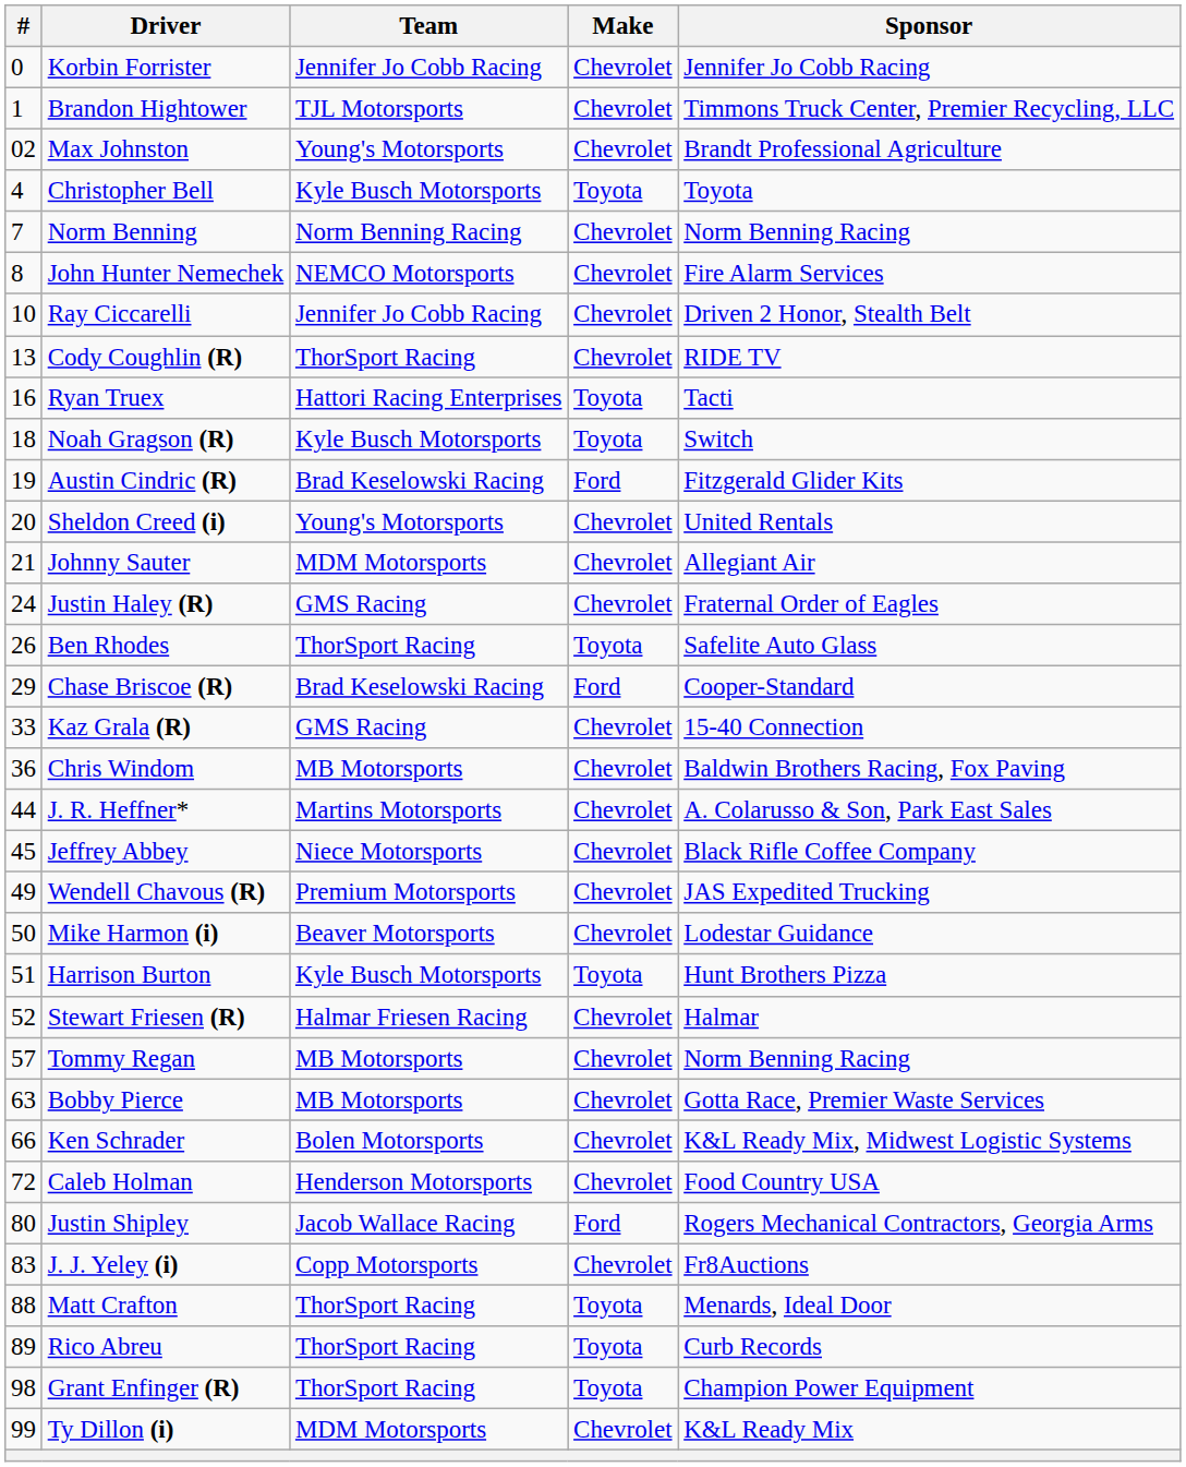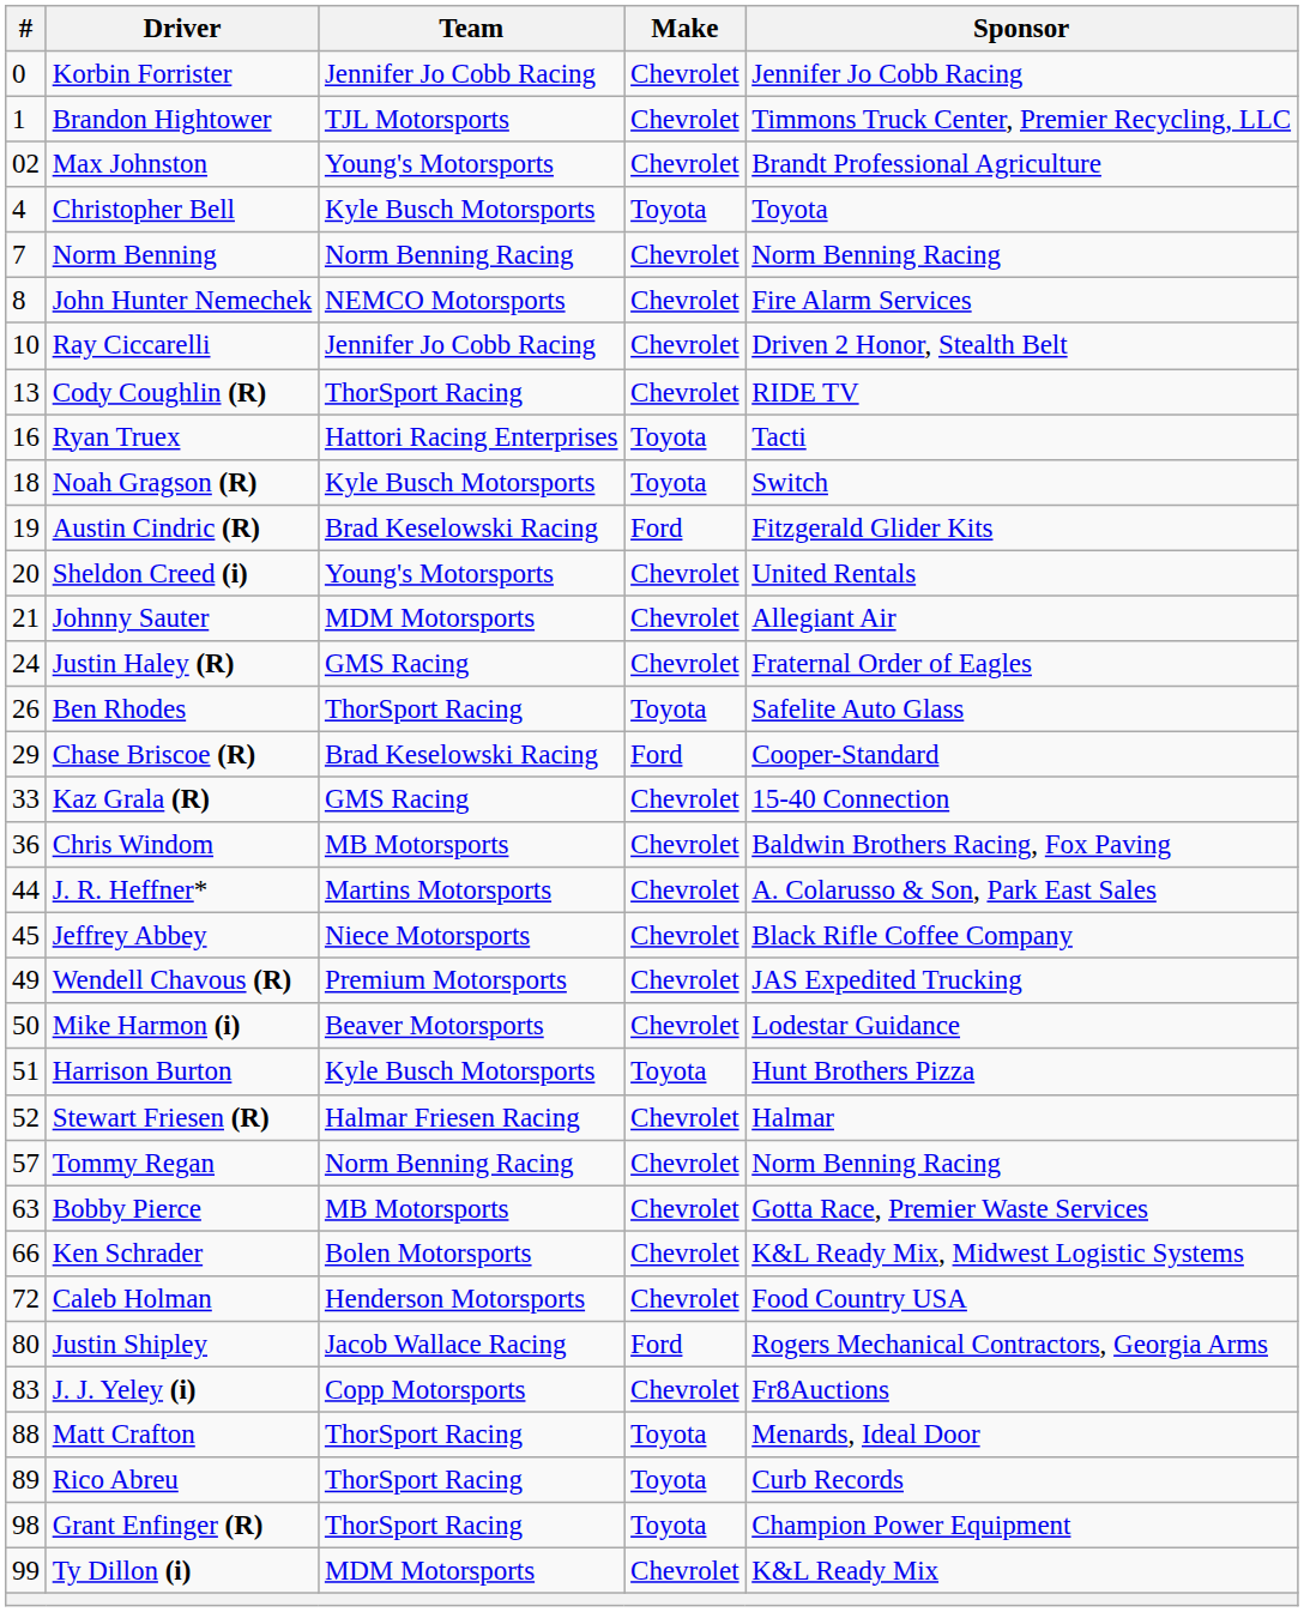 <table class="wikitable" style="font-size:95%">
 <tr>
 <th>#</th>
 <th>Driver</th>
 <th>Team</th>
 <th>Make</th>
 <th>Sponsor</th>
 </tr>
 <tr>
 <td>0</td>
 <td><a href='#'>Korbin Forrister</a></td>
 <td><a href='#'>Jennifer Jo Cobb Racing</a></td>
 <td><a href='#'>Chevrolet</a></td>
 <td><a href='#'>Jennifer Jo Cobb Racing</a></td>
 </tr>
 <tr>
 <td>1</td>
 <td><a href='#'>Brandon Hightower</a></td>
 <td><a href='#'>TJL Motorsports</a></td>
 <td><a href='#'>Chevrolet</a></td>
 <td><a href='#'>Timmons Truck Center</a>, <a href='#'>Premier Recycling, LLC</a></td>
 </tr>
 <tr>
 <td>02</td>
 <td><a href='#'>Max Johnston</a></td>
 <td><a href='#'>Young's Motorsports</a></td>
 <td><a href='#'>Chevrolet</a></td>
 <td><a href='#'>Brandt Professional Agriculture</a></td>
 </tr>
 <tr>
 <td>4</td>
 <td><a href='#'>Christopher Bell</a></td>
 <td><a href='#'>Kyle Busch Motorsports</a></td>
 <td><a href='#'>Toyota</a></td>
 <td><a href='#'>Toyota</a></td>
 </tr>
 <tr>
 <td>7</td>
 <td><a href='#'>Norm Benning</a></td>
 <td><a href='#'>Norm Benning Racing</a></td>
 <td><a href='#'>Chevrolet</a></td>
 <td><a href='#'>Norm Benning Racing</a></td>
 </tr>
 <tr>
 <td>8</td>
 <td><a href='#'>John Hunter Nemechek</a></td>
 <td><a href='#'>NEMCO Motorsports</a></td>
 <td><a href='#'>Chevrolet</a></td>
 <td><a href='#'>Fire Alarm Services</a></td>
 </tr>
 <tr>
 <td>10</td>
 <td><a href='#'>Ray Ciccarelli</a></td>
 <td><a href='#'>Jennifer Jo Cobb Racing</a></td>
 <td><a href='#'>Chevrolet</a></td>
 <td><a href='#'>Driven 2 Honor</a>, <a href='#'>Stealth Belt</a></td>
 </tr>
 <tr>
 <td>13</td>
 <td><a href='#'>Cody Coughlin</a> <strong>(R)</strong></td>
 <td><a href='#'>ThorSport Racing</a></td>
 <td><a href='#'>Chevrolet</a></td>
 <td><a href='#'>RIDE TV</a></td>
 </tr>
 <tr>
 <td>16</td>
 <td><a href='#'>Ryan Truex</a></td>
 <td><a href='#'>Hattori Racing Enterprises</a></td>
 <td><a href='#'>Toyota</a></td>
 <td><a href='#'>Tacti</a></td>
 </tr>
 <tr>
 <td>18</td>
 <td><a href='#'>Noah Gragson</a> <strong>(R)</strong></td>
 <td><a href='#'>Kyle Busch Motorsports</a></td>
 <td><a href='#'>Toyota</a></td>
 <td><a href='#'>Switch</a></td>
 </tr>
 <tr>
 <td>19</td>
 <td><a href='#'>Austin Cindric</a> <strong>(R)</strong></td>
 <td><a href='#'>Brad Keselowski Racing</a></td>
 <td><a href='#'>Ford</a></td>
 <td><a href='#'>Fitzgerald Glider Kits</a></td>
 </tr>
 <tr>
 <td>20</td>
 <td><a href='#'>Sheldon Creed</a> <strong>(i)</strong></td>
 <td><a href='#'>Young's Motorsports</a></td>
 <td><a href='#'>Chevrolet</a></td>
 <td><a href='#'>United Rentals</a></td>
 </tr>
 <tr>
 <td>21</td>
 <td><a href='#'>Johnny Sauter</a></td>
 <td><a href='#'>MDM Motorsports</a></td>
 <td><a href='#'>Chevrolet</a></td>
 <td><a href='#'>Allegiant Air</a></td>
 </tr>
 <tr>
 <td>24</td>
 <td><a href='#'>Justin Haley</a> <strong>(R)</strong></td>
 <td><a href='#'>GMS Racing</a></td>
 <td><a href='#'>Chevrolet</a></td>
 <td><a href='#'>Fraternal Order of Eagles</a></td>
 </tr>
 <tr>
 <td>26</td>
 <td><a href='#'>Ben Rhodes</a></td>
 <td><a href='#'>ThorSport Racing</a></td>
 <td><a href='#'>Toyota</a></td>
 <td><a href='#'>Safelite Auto Glass</a></td>
 </tr>
 <tr>
 <td>29</td>
 <td><a href='#'>Chase Briscoe</a> <strong>(R)</strong></td>
 <td><a href='#'>Brad Keselowski Racing</a></td>
 <td><a href='#'>Ford</a></td>
 <td><a href='#'>Cooper-Standard</a></td>
 </tr>
 <tr>
 <td>33</td>
 <td><a href='#'>Kaz Grala</a> <strong>(R)</strong></td>
 <td><a href='#'>GMS Racing</a></td>
 <td><a href='#'>Chevrolet</a></td>
 <td><a href='#'>15-40 Connection</a></td>
 </tr>
 <tr>
 <td>36</td>
 <td><a href='#'>Chris Windom</a></td>
 <td><a href='#'>MB Motorsports</a></td>
 <td><a href='#'>Chevrolet</a></td>
 <td><a href='#'>Baldwin Brothers Racing</a>, <a href='#'>Fox Paving</a></td>
 </tr>
 <tr>
 <td>44</td>
 <td><a href='#'>J. R. Heffner</a>*</td>
 <td><a href='#'>Martins Motorsports</a></td>
 <td><a href='#'>Chevrolet</a></td>
 <td><a href='#'>A. Colarusso & Son</a>, <a href='#'>Park East Sales</a></td>
 </tr>
 <tr>
 <td>45</td>
 <td><a href='#'>Jeffrey Abbey</a></td>
 <td><a href='#'>Niece Motorsports</a></td>
 <td><a href='#'>Chevrolet</a></td>
 <td><a href='#'>Black Rifle Coffee Company</a></td>
 </tr>
 <tr>
 <td>49</td>
 <td><a href='#'>Wendell Chavous</a> <strong>(R)</strong></td>
 <td><a href='#'>Premium Motorsports</a></td>
 <td><a href='#'>Chevrolet</a></td>
 <td><a href='#'>JAS Expedited Trucking</a></td>
 </tr>
 <tr>
 <td>50</td>
 <td><a href='#'>Mike Harmon</a> <strong>(i)</strong></td>
 <td><a href='#'>Beaver Motorsports</a></td>
 <td><a href='#'>Chevrolet</a></td>
 <td><a href='#'>Lodestar Guidance</a></td>
 </tr>
 <tr>
 <td>51</td>
 <td><a href='#'>Harrison Burton</a></td>
 <td><a href='#'>Kyle Busch Motorsports</a></td>
 <td><a href='#'>Toyota</a></td>
 <td><a href='#'>Hunt Brothers Pizza</a></td>
 </tr>
 <tr>
 <td>52</td>
 <td><a href='#'>Stewart Friesen</a> <strong>(R)</strong></td>
 <td><a href='#'>Halmar Friesen Racing</a></td>
 <td><a href='#'>Chevrolet</a></td>
 <td><a href='#'>Halmar</a></td>
 </tr>
 <tr>
 <td>57</td>
 <td><a href='#'>Tommy Regan</a></td>
-<td><a href='#'>MB Motorsports</a></td>
+<td><a href='#'>Norm Benning Racing</a></td>
 <td><a href='#'>Chevrolet</a></td>
 <td><a href='#'>Norm Benning Racing</a></td>
 </tr>
 <tr>
 <td>63</td>
 <td><a href='#'>Bobby Pierce</a></td>
 <td><a href='#'>MB Motorsports</a></td>
 <td><a href='#'>Chevrolet</a></td>
 <td><a href='#'>Gotta Race</a>, <a href='#'>Premier Waste Services</a></td>
 </tr>
 <tr>
 <td>66</td>
 <td><a href='#'>Ken Schrader</a></td>
 <td><a href='#'>Bolen Motorsports</a></td>
 <td><a href='#'>Chevrolet</a></td>
 <td><a href='#'>K&L Ready Mix</a>, <a href='#'>Midwest Logistic Systems</a></td>
 </tr>
 <tr>
 <td>72</td>
 <td><a href='#'>Caleb Holman</a></td>
 <td><a href='#'>Henderson Motorsports</a></td>
 <td><a href='#'>Chevrolet</a></td>
 <td><a href='#'>Food Country USA</a></td>
 </tr>
 <tr>
 <td>80</td>
 <td><a href='#'>Justin Shipley</a></td>
 <td><a href='#'>Jacob Wallace Racing</a></td>
 <td><a href='#'>Ford</a></td>
 <td><a href='#'>Rogers Mechanical Contractors</a>, <a href='#'>Georgia Arms</a></td>
 </tr>
 <tr>
 <td>83</td>
 <td><a href='#'>J. J. Yeley</a> <strong>(i)</strong></td>
 <td><a href='#'>Copp Motorsports</a></td>
 <td><a href='#'>Chevrolet</a></td>
 <td><a href='#'>Fr8Auctions</a></td>
 </tr>
 <tr>
 <td>88</td>
 <td><a href='#'>Matt Crafton</a></td>
 <td><a href='#'>ThorSport Racing</a></td>
 <td><a href='#'>Toyota</a></td>
 <td><a href='#'>Menards</a>, <a href='#'>Ideal Door</a></td>
 </tr>
 <tr>
 <td>89</td>
 <td><a href='#'>Rico Abreu</a></td>
 <td><a href='#'>ThorSport Racing</a></td>
 <td><a href='#'>Toyota</a></td>
 <td><a href='#'>Curb Records</a></td>
 </tr>
 <tr>
 <td>98</td>
 <td><a href='#'>Grant Enfinger</a> <strong>(R)</strong></td>
 <td><a href='#'>ThorSport Racing</a></td>
 <td><a href='#'>Toyota</a></td>
 <td><a href='#'>Champion Power Equipment</a></td>
 </tr>
 <tr>
 <td>99</td>
 <td><a href='#'>Ty Dillon</a> <strong>(i)</strong></td>
 <td><a href='#'>MDM Motorsports</a></td>
 <td><a href='#'>Chevrolet</a></td>
 <td><a href='#'>K&L Ready Mix</a></td>
 </tr>
 <tr>
 <th colspan="5"></th>
 </tr>
 </table>
